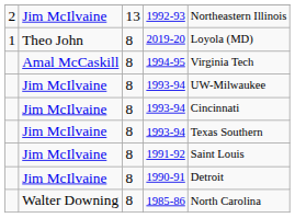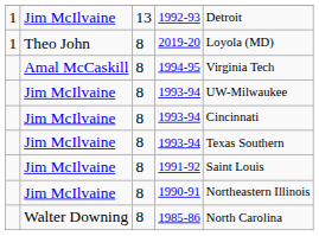 <table class="wikitable">
 <tr>
 </tr>
 <tr>
-<td>2</td>
+<td>1</td>
 <td><a href='#'>Jim McIlvaine</a></td>
 <td>13</td>
 <td style="font-size:80%;"><a href='#'>1992-93</a></td>
-<td style="font-size:80%;">Northeastern Illinois</td>
+<td style="font-size:80%;">Detroit</td>
 </tr>
 <tr>
 <td>1</td>
 <td>Theo John</td>
 <td>8</td>
 <td style="font-size:80%;"><a href='#'>2019-20</a></td>
 <td style="font-size:80%;">Loyola (MD)</td>
 </tr>
 <tr>
 <td></td>
 <td><a href='#'>Amal McCaskill</a></td>
 <td>8</td>
 <td style="font-size:80%;"><a href='#'>1994-95</a></td>
 <td style="font-size:80%;">Virginia Tech</td>
 </tr>
 <tr>
 <td></td>
 <td><a href='#'>Jim McIlvaine</a></td>
 <td>8</td>
 <td style="font-size:80%;"><a href='#'>1993-94</a></td>
 <td style="font-size:80%;">UW-Milwaukee</td>
 </tr>
 <tr>
 <td></td>
 <td><a href='#'>Jim McIlvaine</a></td>
 <td>8</td>
 <td style="font-size:80%;"><a href='#'>1993-94</a></td>
 <td style="font-size:80%;">Cincinnati</td>
 </tr>
 <tr>
 <td></td>
 <td><a href='#'>Jim McIlvaine</a></td>
 <td>8</td>
 <td style="font-size:80%;"><a href='#'>1993-94</a></td>
 <td style="font-size:80%;">Texas Southern</td>
 </tr>
 <tr>
 <td></td>
 <td><a href='#'>Jim McIlvaine</a></td>
 <td>8</td>
 <td style="font-size:80%;"><a href='#'>1991-92</a></td>
 <td style="font-size:80%;">Saint Louis</td>
 </tr>
 <tr>
 <td></td>
 <td><a href='#'>Jim McIlvaine</a></td>
 <td>8</td>
 <td style="font-size:80%;"><a href='#'>1990-91</a></td>
-<td style="font-size:80%;">Detroit</td>
+<td style="font-size:80%;">Northeastern Illinois</td>
 </tr>
 <tr>
 <td></td>
 <td>Walter Downing</td>
 <td>8</td>
 <td style="font-size:80%;"><a href='#'>1985-86</a></td>
 <td style="font-size:80%;">North Carolina</td>
 </tr>
 </table>
